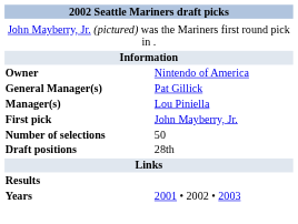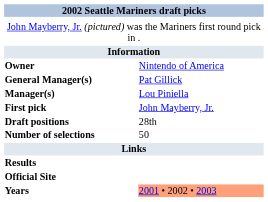 <table class="toccolours" style="float: right; clear: right; margin: 0 0 1em 1em; width: 26em;">
 <tr style="text-align:center;">
 <th colspan="2" style="text-align: center; background-color: LightSteelBlue;">2002 Seattle Mariners draft picks</th>
 </tr>
 <tr>
 <td colspan="2" style="text-align: center"></td>
 </tr>
 <tr>
 <td colspan="2" style="text-align: center"><a href='#'>John Mayberry, Jr.</a> <em>(pictured)</em> was the Mariners first round pick in .</td>
 </tr>
 <tr>
 <th style="background: #E0E7EF;" colspan="2">Information</th>
 </tr>
 <tr>
 <td><strong>Owner</strong></td>
 <td><a href='#'>Nintendo of America</a></td>
 </tr>
 <tr>
 <td style="vertical-align: top;"><strong>General Manager(s)</strong></td>
 <td><a href='#'>Pat Gillick</a></td>
 </tr>
 <tr>
 <td style="vertical-align: top;"><strong>Manager(s)</strong></td>
 <td><a href='#'>Lou Piniella</a></td>
 </tr>
 <tr>
 <td style="vertical-align: top;"><strong>First pick</strong></td>
 <td><a href='#'>John Mayberry, Jr.</a></td>
 </tr>
 <tr>
+<td style="vertical-align: top;"><strong>Draft positions</strong></td>
+<td>28th</td>
+</tr>
+<tr>
 <td style="vertical-align: middle;"><strong>Number of selections</strong></td>
 <td>50</td>
-</tr>
-<tr>
-<td style="vertical-align: top;"><strong>Draft positions</strong></td>
-<td>28th</td>
 </tr>
 <tr>
 <th style="background: #E0E7EF;" colspan="2">Links</th>
 </tr>
 <tr>
 <td style="vertical-align: top;"><strong>Results</strong></td>
 <td></td>
 </tr>
 <tr>
+<td style="vertical-align: top;"><strong>Official Site</strong></td>
+<td> </td>
+</tr>
+<tr>
 <td style="vertical-align: top;"><strong>Years</strong></td>
-<td><a href='#'>2001</a> • 2002 • <a href='#'>2003</a></td>
+<td style="background: lightsalmon;"><a href='#'>2001</a> • 2002 • <a href='#'>2003</a></td>
 </tr>
 </table>
